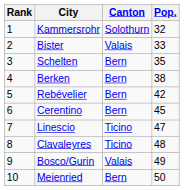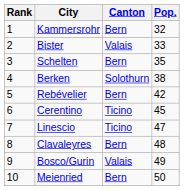 <table class="wikitable sortable">
 <tr>
 <th>Rank</th>
 <th>City</th>
 <th><a href='#'>Canton</a></th>
 <th><a href='#'>Pop.</a></th>
 </tr>
 <tr>
 <td>1</td>
 <td><a href='#'>Kammersrohr</a></td>
-<td><a href='#'>Solothurn</a></td>
+<td><a href='#'>Bern</a></td>
 <td>32</td>
 </tr>
 <tr>
 <td>2</td>
 <td><a href='#'>Bister</a></td>
 <td><a href='#'>Valais</a></td>
 <td>33</td>
 </tr>
 <tr>
 <td>3</td>
 <td><a href='#'>Schelten</a></td>
 <td><a href='#'>Bern</a></td>
 <td>35</td>
 </tr>
 <tr>
 <td>4</td>
 <td><a href='#'>Berken</a></td>
-<td><a href='#'>Bern</a></td>
+<td><a href='#'>Solothurn</a></td>
 <td>38</td>
 </tr>
 <tr>
 <td>5</td>
 <td><a href='#'>Rebévelier</a></td>
 <td><a href='#'>Bern</a></td>
 <td>42</td>
 </tr>
 <tr>
 <td>6</td>
 <td><a href='#'>Cerentino</a></td>
-<td><a href='#'>Bern</a></td>
+<td><a href='#'>Ticino</a></td>
 <td>45</td>
 </tr>
 <tr>
 <td>7</td>
 <td><a href='#'>Linescio</a></td>
 <td><a href='#'>Ticino</a></td>
 <td>47</td>
 </tr>
 <tr>
 <td>8</td>
 <td><a href='#'>Clavaleyres</a></td>
-<td><a href='#'>Ticino</a></td>
+<td><a href='#'>Bern</a></td>
 <td>48</td>
 </tr>
 <tr>
 <td>9</td>
 <td><a href='#'>Bosco/Gurin</a></td>
 <td><a href='#'>Valais</a></td>
 <td>49</td>
 </tr>
 <tr>
 <td>10</td>
 <td><a href='#'>Meienried</a></td>
 <td><a href='#'>Bern</a></td>
 <td>50</td>
 </tr>
 </table>
